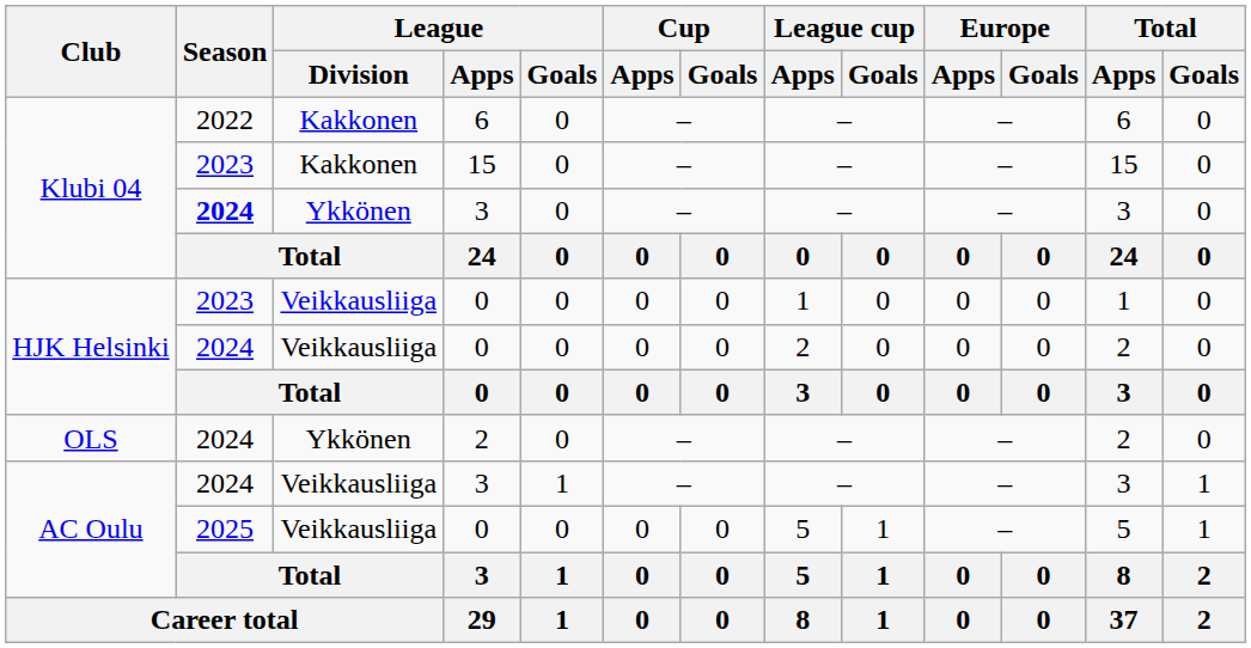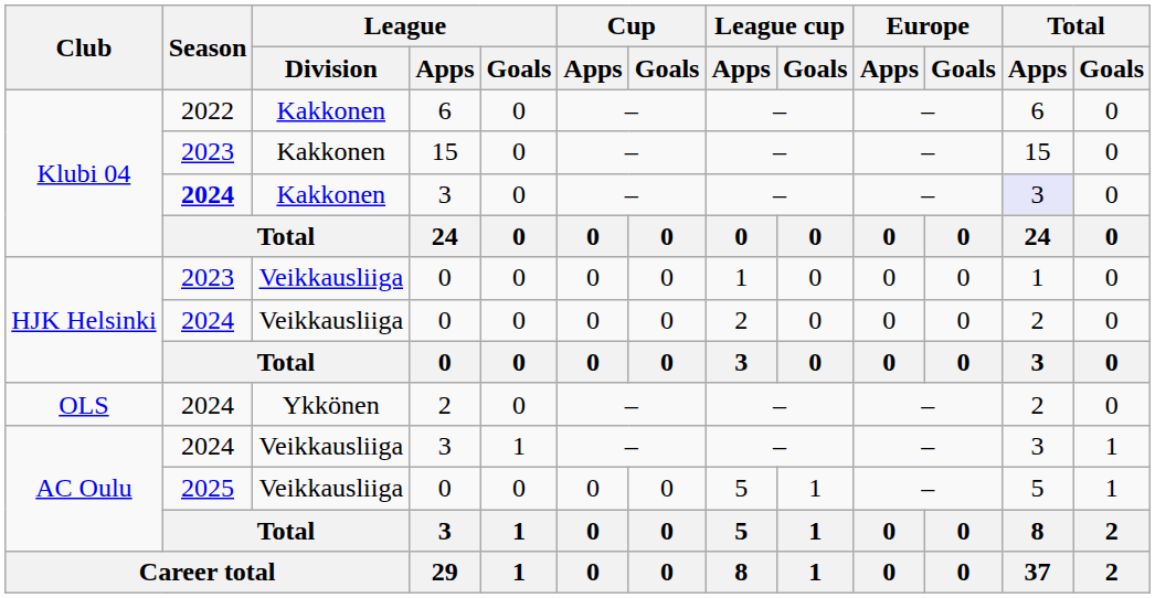 <table class="wikitable" style="text-align:center">
 <tr>
 <th rowspan="2">Club</th>
 <th rowspan="2">Season</th>
 <th colspan="3">League</th>
 <th colspan="2">Cup</th>
 <th colspan="2">League cup</th>
 <th colspan="2">Europe</th>
 <th colspan="2">Total</th>
 </tr>
 <tr>
 <th>Division</th>
 <th>Apps</th>
 <th>Goals</th>
 <th>Apps</th>
 <th>Goals</th>
 <th>Apps</th>
 <th>Goals</th>
 <th>Apps</th>
 <th>Goals</th>
 <th>Apps</th>
 <th>Goals</th>
 </tr>
 <tr>
 <td rowspan=4><a href='#'>Klubi 04</a></td>
 <td>2022</td>
 <td><a href='#'>Kakkonen</a></td>
 <td>6</td>
 <td>0</td>
 <td colspan=2>–</td>
 <td colspan=2>–</td>
 <td colspan=2>–</td>
 <td>6</td>
 <td>0</td>
 </tr>
 <tr>
 <td><a href='#'>2023</a></td>
 <td>Kakkonen</td>
 <td>15</td>
 <td>0</td>
 <td colspan=2>–</td>
 <td colspan=2>–</td>
 <td colspan=2>–</td>
 <td>15</td>
 <td>0</td>
 </tr>
 <tr>
 <td><strong><a href='#'>2024</a></strong></td>
-<td><a href='#'>Ykkönen</a></td>
+<td><a href='#'>Kakkonen</a></td>
 <td>3</td>
 <td>0</td>
 <td colspan=2>–</td>
 <td colspan=2>–</td>
 <td colspan=2>–</td>
-<td>3</td>
+<td style="background: lavender;">3</td>
 <td>0</td>
 </tr>
 <tr>
 <th colspan=2>Total</th>
 <th>24</th>
 <th>0</th>
 <th>0</th>
 <th>0</th>
 <th>0</th>
 <th>0</th>
 <th>0</th>
 <th>0</th>
 <th>24</th>
 <th>0</th>
 </tr>
 <tr>
 <td rowspan=3><a href='#'>HJK Helsinki</a></td>
 <td><a href='#'>2023</a></td>
 <td><a href='#'>Veikkausliiga</a></td>
 <td>0</td>
 <td>0</td>
 <td>0</td>
 <td>0</td>
 <td>1</td>
 <td>0</td>
 <td>0</td>
 <td>0</td>
 <td>1</td>
 <td>0</td>
 </tr>
 <tr>
 <td><a href='#'>2024</a></td>
 <td>Veikkausliiga</td>
 <td>0</td>
 <td>0</td>
 <td>0</td>
 <td>0</td>
 <td>2</td>
 <td>0</td>
 <td>0</td>
 <td>0</td>
 <td>2</td>
 <td>0</td>
 </tr>
 <tr>
 <th colspan=2>Total</th>
 <th>0</th>
 <th>0</th>
 <th>0</th>
 <th>0</th>
 <th>3</th>
 <th>0</th>
 <th>0</th>
 <th>0</th>
 <th>3</th>
 <th>0</th>
 </tr>
 <tr>
 <td><a href='#'>OLS</a></td>
 <td>2024</td>
 <td>Ykkönen</td>
 <td>2</td>
 <td>0</td>
 <td colspan=2>–</td>
 <td colspan=2>–</td>
 <td colspan=2>–</td>
 <td>2</td>
 <td>0</td>
 </tr>
 <tr>
 <td rowspan=3><a href='#'>AC Oulu</a></td>
 <td>2024</td>
 <td>Veikkausliiga</td>
 <td>3</td>
 <td>1</td>
 <td colspan=2>–</td>
 <td colspan=2>–</td>
 <td colspan=2>–</td>
 <td>3</td>
 <td>1</td>
 </tr>
 <tr>
 <td><a href='#'>2025</a></td>
 <td>Veikkausliiga</td>
 <td>0</td>
 <td>0</td>
 <td>0</td>
 <td>0</td>
 <td>5</td>
 <td>1</td>
 <td colspan=2>–</td>
 <td>5</td>
 <td>1</td>
 </tr>
 <tr>
 <th colspan=2>Total</th>
 <th>3</th>
 <th>1</th>
 <th>0</th>
 <th>0</th>
 <th>5</th>
 <th>1</th>
 <th>0</th>
 <th>0</th>
 <th>8</th>
 <th>2</th>
 </tr>
 <tr>
 <th colspan="3">Career total</th>
 <th>29</th>
 <th>1</th>
 <th>0</th>
 <th>0</th>
 <th>8</th>
 <th>1</th>
 <th>0</th>
 <th>0</th>
 <th>37</th>
 <th>2</th>
 </tr>
 </table>
